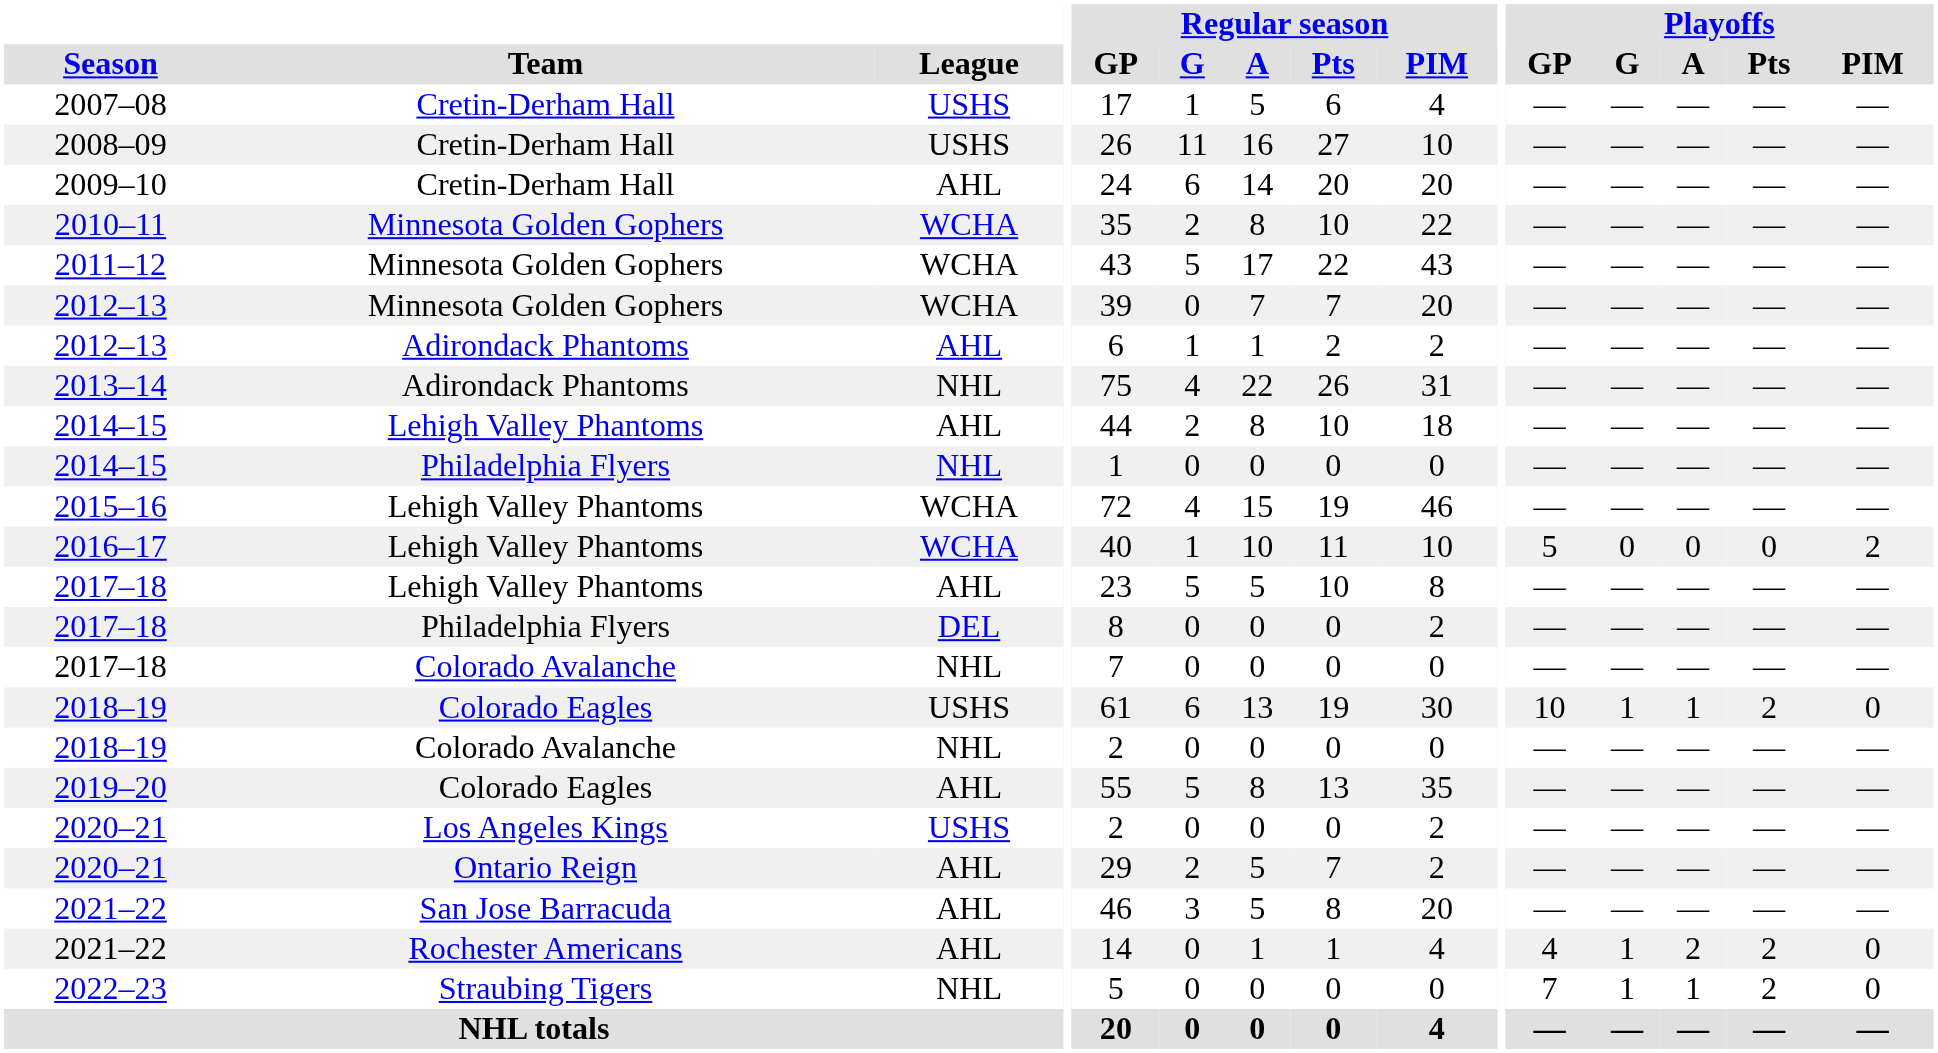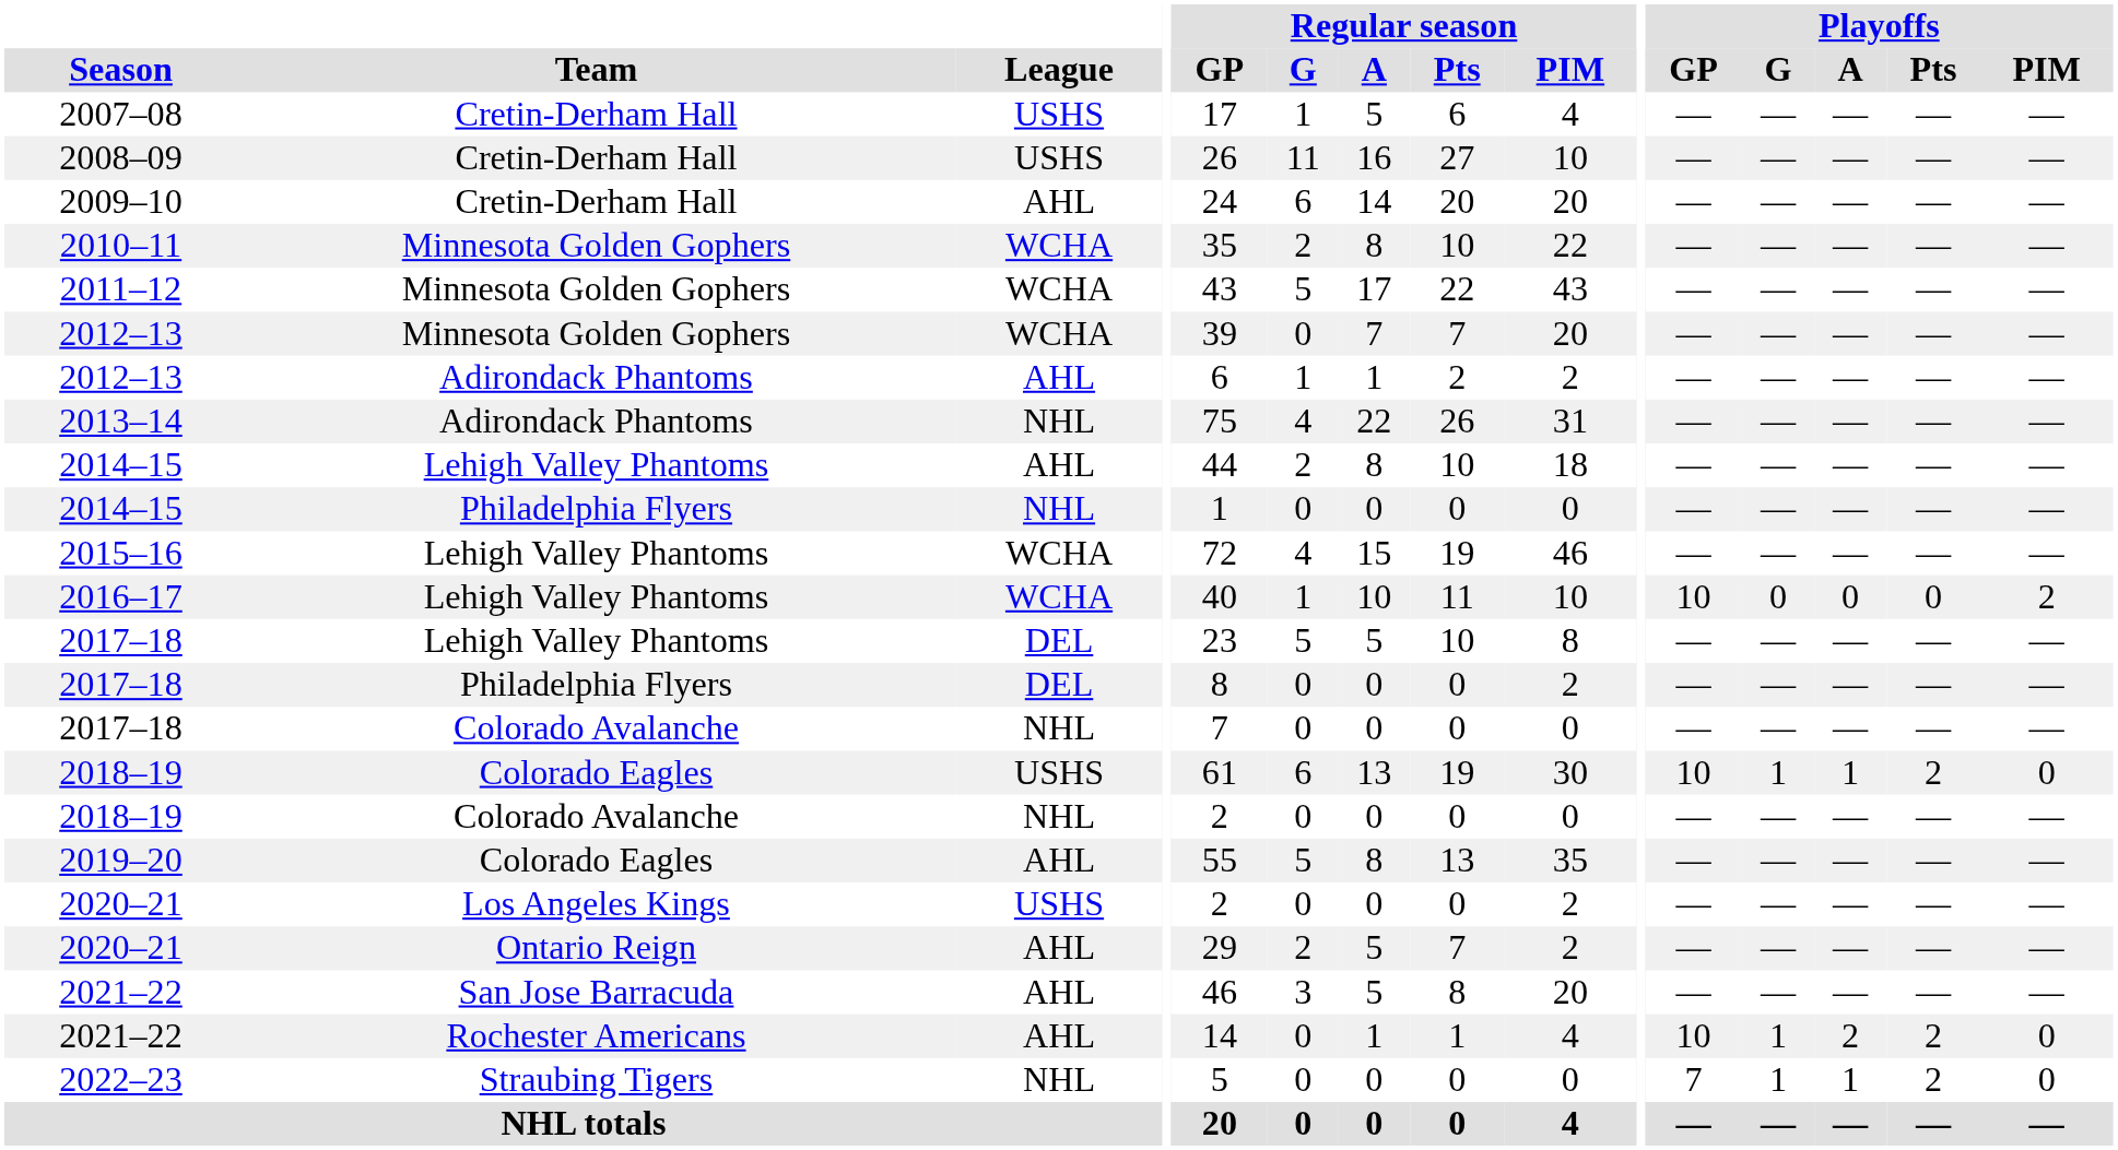 <table border="0" cellpadding="1" cellspacing="0" style="text-align:center; width:60em">
 <tr bgcolor="#e0e0e0">
 <th colspan="3" bgcolor="#ffffff"></th>
 <th rowspan="99" bgcolor="#ffffff"></th>
 <th colspan="5"><a href='#'>Regular season</a></th>
 <th rowspan="99" bgcolor="#ffffff"></th>
 <th colspan="5"><a href='#'>Playoffs</a></th>
 </tr>
 <tr bgcolor="#e0e0e0">
 <th><a href='#'>Season</a></th>
 <th>Team</th>
 <th>League</th>
 <th>GP</th>
 <th><a href='#'>G</a></th>
 <th><a href='#'>A</a></th>
 <th><a href='#'>Pts</a></th>
 <th><a href='#'>PIM</a></th>
 <th>GP</th>
 <th>G</th>
 <th>A</th>
 <th>Pts</th>
 <th>PIM</th>
 </tr>
 <tr>
 <td>2007–08</td>
 <td><a href='#'>Cretin-Derham Hall</a></td>
 <td><a href='#'>USHS</a></td>
 <td>17</td>
 <td>1</td>
 <td>5</td>
 <td>6</td>
 <td>4</td>
 <td>—</td>
 <td>—</td>
 <td>—</td>
 <td>—</td>
 <td>—</td>
 </tr>
 <tr bgcolor="#f0f0f0">
 <td>2008–09</td>
 <td>Cretin-Derham Hall</td>
 <td>USHS</td>
 <td>26</td>
 <td>11</td>
 <td>16</td>
 <td>27</td>
 <td>10</td>
 <td>—</td>
 <td>—</td>
 <td>—</td>
 <td>—</td>
 <td>—</td>
 </tr>
 <tr>
 <td>2009–10</td>
 <td>Cretin-Derham Hall</td>
 <td>AHL</td>
 <td>24</td>
 <td>6</td>
 <td>14</td>
 <td>20</td>
 <td>20</td>
 <td>—</td>
 <td>—</td>
 <td>—</td>
 <td>—</td>
 <td>—</td>
 </tr>
 <tr bgcolor="#f0f0f0">
 <td><a href='#'>2010–11</a></td>
 <td><a href='#'>Minnesota Golden Gophers</a></td>
 <td><a href='#'>WCHA</a></td>
 <td>35</td>
 <td>2</td>
 <td>8</td>
 <td>10</td>
 <td>22</td>
 <td>—</td>
 <td>—</td>
 <td>—</td>
 <td>—</td>
 <td>—</td>
 </tr>
 <tr>
 <td><a href='#'>2011–12</a></td>
 <td>Minnesota Golden Gophers</td>
 <td>WCHA</td>
 <td>43</td>
 <td>5</td>
 <td>17</td>
 <td>22</td>
 <td>43</td>
 <td>—</td>
 <td>—</td>
 <td>—</td>
 <td>—</td>
 <td>—</td>
 </tr>
 <tr bgcolor="#f0f0f0">
 <td><a href='#'>2012–13</a></td>
 <td>Minnesota Golden Gophers</td>
 <td>WCHA</td>
 <td>39</td>
 <td>0</td>
 <td>7</td>
 <td>7</td>
 <td>20</td>
 <td>—</td>
 <td>—</td>
 <td>—</td>
 <td>—</td>
 <td>—</td>
 </tr>
 <tr>
 <td><a href='#'>2012–13</a></td>
 <td><a href='#'>Adirondack Phantoms</a></td>
 <td><a href='#'>AHL</a></td>
 <td>6</td>
 <td>1</td>
 <td>1</td>
 <td>2</td>
 <td>2</td>
 <td>—</td>
 <td>—</td>
 <td>—</td>
 <td>—</td>
 <td>—</td>
 </tr>
 <tr bgcolor="#f0f0f0">
 <td><a href='#'>2013–14</a></td>
 <td>Adirondack Phantoms</td>
 <td>NHL</td>
 <td>75</td>
 <td>4</td>
 <td>22</td>
 <td>26</td>
 <td>31</td>
 <td>—</td>
 <td>—</td>
 <td>—</td>
 <td>—</td>
 <td>—</td>
 </tr>
 <tr>
 <td><a href='#'>2014–15</a></td>
 <td><a href='#'>Lehigh Valley Phantoms</a></td>
 <td>AHL</td>
 <td>44</td>
 <td>2</td>
 <td>8</td>
 <td>10</td>
 <td>18</td>
 <td>—</td>
 <td>—</td>
 <td>—</td>
 <td>—</td>
 <td>—</td>
 </tr>
 <tr bgcolor="#f0f0f0">
 <td><a href='#'>2014–15</a></td>
 <td><a href='#'>Philadelphia Flyers</a></td>
 <td><a href='#'>NHL</a></td>
 <td>1</td>
 <td>0</td>
 <td>0</td>
 <td>0</td>
 <td>0</td>
 <td>—</td>
 <td>—</td>
 <td>—</td>
 <td>—</td>
 <td>—</td>
 </tr>
 <tr>
 <td><a href='#'>2015–16</a></td>
 <td>Lehigh Valley Phantoms</td>
 <td>WCHA</td>
 <td>72</td>
 <td>4</td>
 <td>15</td>
 <td>19</td>
 <td>46</td>
 <td>—</td>
 <td>—</td>
 <td>—</td>
 <td>—</td>
 <td>—</td>
 </tr>
 <tr bgcolor="#f0f0f0">
 <td><a href='#'>2016–17</a></td>
 <td>Lehigh Valley Phantoms</td>
 <td><a href='#'>WCHA</a></td>
 <td>40</td>
 <td>1</td>
 <td>10</td>
 <td>11</td>
 <td>10</td>
-<td>5</td>
+<td>10</td>
 <td>0</td>
 <td>0</td>
 <td>0</td>
 <td>2</td>
 </tr>
 <tr>
 <td><a href='#'>2017–18</a></td>
 <td>Lehigh Valley Phantoms</td>
-<td>AHL</td>
+<td><a href='#'>DEL</a></td>
 <td>23</td>
 <td>5</td>
 <td>5</td>
 <td>10</td>
 <td>8</td>
 <td>—</td>
 <td>—</td>
 <td>—</td>
 <td>—</td>
 <td>—</td>
 </tr>
 <tr bgcolor="#f0f0f0">
 <td><a href='#'>2017–18</a></td>
 <td>Philadelphia Flyers</td>
 <td><a href='#'>DEL</a></td>
 <td>8</td>
 <td>0</td>
 <td>0</td>
 <td>0</td>
 <td>2</td>
 <td>—</td>
 <td>—</td>
 <td>—</td>
 <td>—</td>
 <td>—</td>
 </tr>
 <tr>
 <td>2017–18</td>
 <td><a href='#'>Colorado Avalanche</a></td>
 <td>NHL</td>
 <td>7</td>
 <td>0</td>
 <td>0</td>
 <td>0</td>
 <td>0</td>
 <td>—</td>
 <td>—</td>
 <td>—</td>
 <td>—</td>
 <td>—</td>
 </tr>
 <tr bgcolor="#f0f0f0">
 <td><a href='#'>2018–19</a></td>
 <td><a href='#'>Colorado Eagles</a></td>
 <td>USHS</td>
 <td>61</td>
 <td>6</td>
 <td>13</td>
 <td>19</td>
 <td>30</td>
 <td>10</td>
 <td>1</td>
 <td>1</td>
 <td>2</td>
 <td>0</td>
 </tr>
 <tr>
 <td><a href='#'>2018–19</a></td>
 <td>Colorado Avalanche</td>
 <td>NHL</td>
 <td>2</td>
 <td>0</td>
 <td>0</td>
 <td>0</td>
 <td>0</td>
 <td>—</td>
 <td>—</td>
 <td>—</td>
 <td>—</td>
 <td>—</td>
 </tr>
 <tr bgcolor="#f0f0f0">
 <td><a href='#'>2019–20</a></td>
 <td>Colorado Eagles</td>
 <td>AHL</td>
 <td>55</td>
 <td>5</td>
 <td>8</td>
 <td>13</td>
 <td>35</td>
 <td>—</td>
 <td>—</td>
 <td>—</td>
 <td>—</td>
 <td>—</td>
 </tr>
 <tr>
 <td><a href='#'>2020–21</a></td>
 <td><a href='#'>Los Angeles Kings</a></td>
 <td><a href='#'>USHS</a></td>
 <td>2</td>
 <td>0</td>
 <td>0</td>
 <td>0</td>
 <td>2</td>
 <td>—</td>
 <td>—</td>
 <td>—</td>
 <td>—</td>
 <td>—</td>
 </tr>
 <tr bgcolor="#f0f0f0">
 <td><a href='#'>2020–21</a></td>
 <td><a href='#'>Ontario Reign</a></td>
 <td>AHL</td>
 <td>29</td>
 <td>2</td>
 <td>5</td>
 <td>7</td>
 <td>2</td>
 <td>—</td>
 <td>—</td>
 <td>—</td>
 <td>—</td>
 <td>—</td>
 </tr>
 <tr>
 <td><a href='#'>2021–22</a></td>
 <td><a href='#'>San Jose Barracuda</a></td>
 <td>AHL</td>
 <td>46</td>
 <td>3</td>
 <td>5</td>
 <td>8</td>
 <td>20</td>
 <td>—</td>
 <td>—</td>
 <td>—</td>
 <td>—</td>
 <td>—</td>
 </tr>
 <tr bgcolor="#f0f0f0">
 <td>2021–22</td>
 <td><a href='#'>Rochester Americans</a></td>
 <td>AHL</td>
 <td>14</td>
 <td>0</td>
 <td>1</td>
 <td>1</td>
 <td>4</td>
-<td>4</td>
+<td>10</td>
 <td>1</td>
 <td>2</td>
 <td>2</td>
 <td>0</td>
 </tr>
 <tr>
 <td><a href='#'>2022–23</a></td>
 <td><a href='#'>Straubing Tigers</a></td>
 <td>NHL</td>
 <td>5</td>
 <td>0</td>
 <td>0</td>
 <td>0</td>
 <td>0</td>
 <td>7</td>
 <td>1</td>
 <td>1</td>
 <td>2</td>
 <td>0</td>
 </tr>
 <tr bgcolor="#e0e0e0">
 <th colspan="3">NHL totals</th>
 <th>20</th>
 <th>0</th>
 <th>0</th>
 <th>0</th>
 <th>4</th>
 <th>—</th>
 <th>—</th>
 <th>—</th>
 <th>—</th>
 <th>—</th>
 </tr>
 </table>
